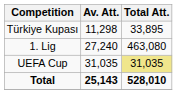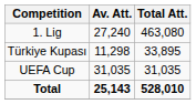 <table class="wikitable" style="text-align: center">
 <tr>
 <th>Competition</th>
 <th>Av. Att.</th>
 <th>Total Att.</th>
 </tr>
 <tr>
+<td>1. Lig</td>
+<td>27,240</td>
+<td>463,080</td>
+</tr>
+<tr>
 <td>Türkiye Kupası</td>
 <td>11,298</td>
 <td>33,895</td>
 </tr>
 <tr>
-<td>1. Lig</td>
-<td>27,240</td>
-<td>463,080</td>
-</tr>
-<tr>
 <td>UEFA Cup</td>
 <td>31,035</td>
-<td style="background: khaki;">31,035</td>
+<td>31,035</td>
 </tr>
 <tr>
 <td><strong>Total</strong></td>
 <td><strong> 25,143</strong></td>
 <td><strong>528,010</strong></td>
 </tr>
 <tr>
 </tr>
 </table>
